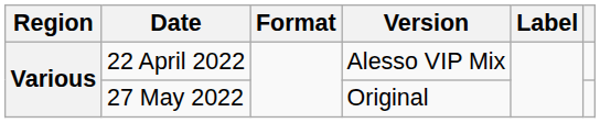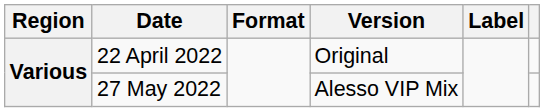 <table class="wikitable plainrowheaders">
 <tr>
 <th scope=col>Region</th>
 <th scope=col>Date</th>
 <th scope=col>Format</th>
 <th scope=col>Version</th>
 <th scope=col>Label</th>
 <th scope=col></th>
 </tr>
 <tr>
 <th scope="row" rowspan="2">Various</th>
 <td>22 April 2022</td>
 <td rowspan="2"></td>
-<td>Alesso VIP Mix</td>
+<td>Original</td>
 <td rowspan="2"></td>
 <td align=center></td>
 </tr>
 <tr>
 <td>27 May 2022</td>
-<td>Original</td>
+<td>Alesso VIP Mix</td>
 <td align=center></td>
 </tr>
 </table>
